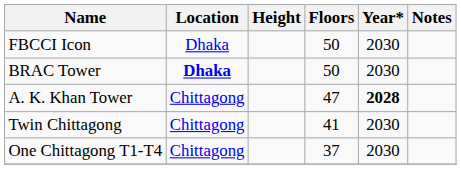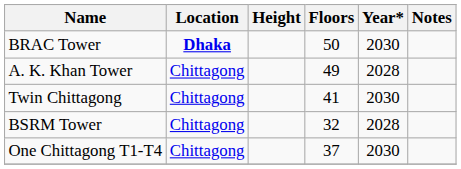 <table class="wikitable sortable mw-datatable static-row-numbers" style="text-align:center">
 <tr>
 <th>Name</th>
 <th>Location</th>
 <th>Height<br></th>
 <th>Floors</th>
 <th>Year*<br></th>
 <th class="unsortable">Notes</th>
-</tr>
-<tr>
-<td align=left>FBCCI Icon</td>
-<td><a href='#'>Dhaka</a></td>
-<td></td>
-<td>50</td>
-<td>2030</td>
-<td align=left></td>
 </tr>
 <tr>
 <td align=left>BRAC Tower</td>
 <td><strong><a href='#'>Dhaka</a></strong></td>
 <td></td>
 <td>50</td>
 <td>2030</td>
 <td align=left></td>
 </tr>
 <tr>
 <td align=left>A. K. Khan Tower</td>
 <td><a href='#'>Chittagong</a></td>
 <td></td>
-<td>47</td>
-<td><strong>2028</strong></td>
+<td>49</td>
+<td>2028</td>
 <td align=left></td>
 </tr>
 <tr>
 <td align=left>Twin Chittagong</td>
 <td><a href='#'>Chittagong</a></td>
 <td></td>
 <td>41</td>
 <td>2030</td>
+<td align=left></td>
+</tr>
+<tr>
+<td align=left>BSRM Tower</td>
+<td><a href='#'>Chittagong</a></td>
+<td></td>
+<td>32</td>
+<td>2028</td>
 <td align=left></td>
 </tr>
 <tr>
 <td align=left>One Chittagong T1-T4</td>
 <td><a href='#'>Chittagong</a></td>
 <td></td>
 <td>37</td>
 <td>2030</td>
 <td align=left></td>
 </tr>
 <tr>
 </tr>
 </table>
